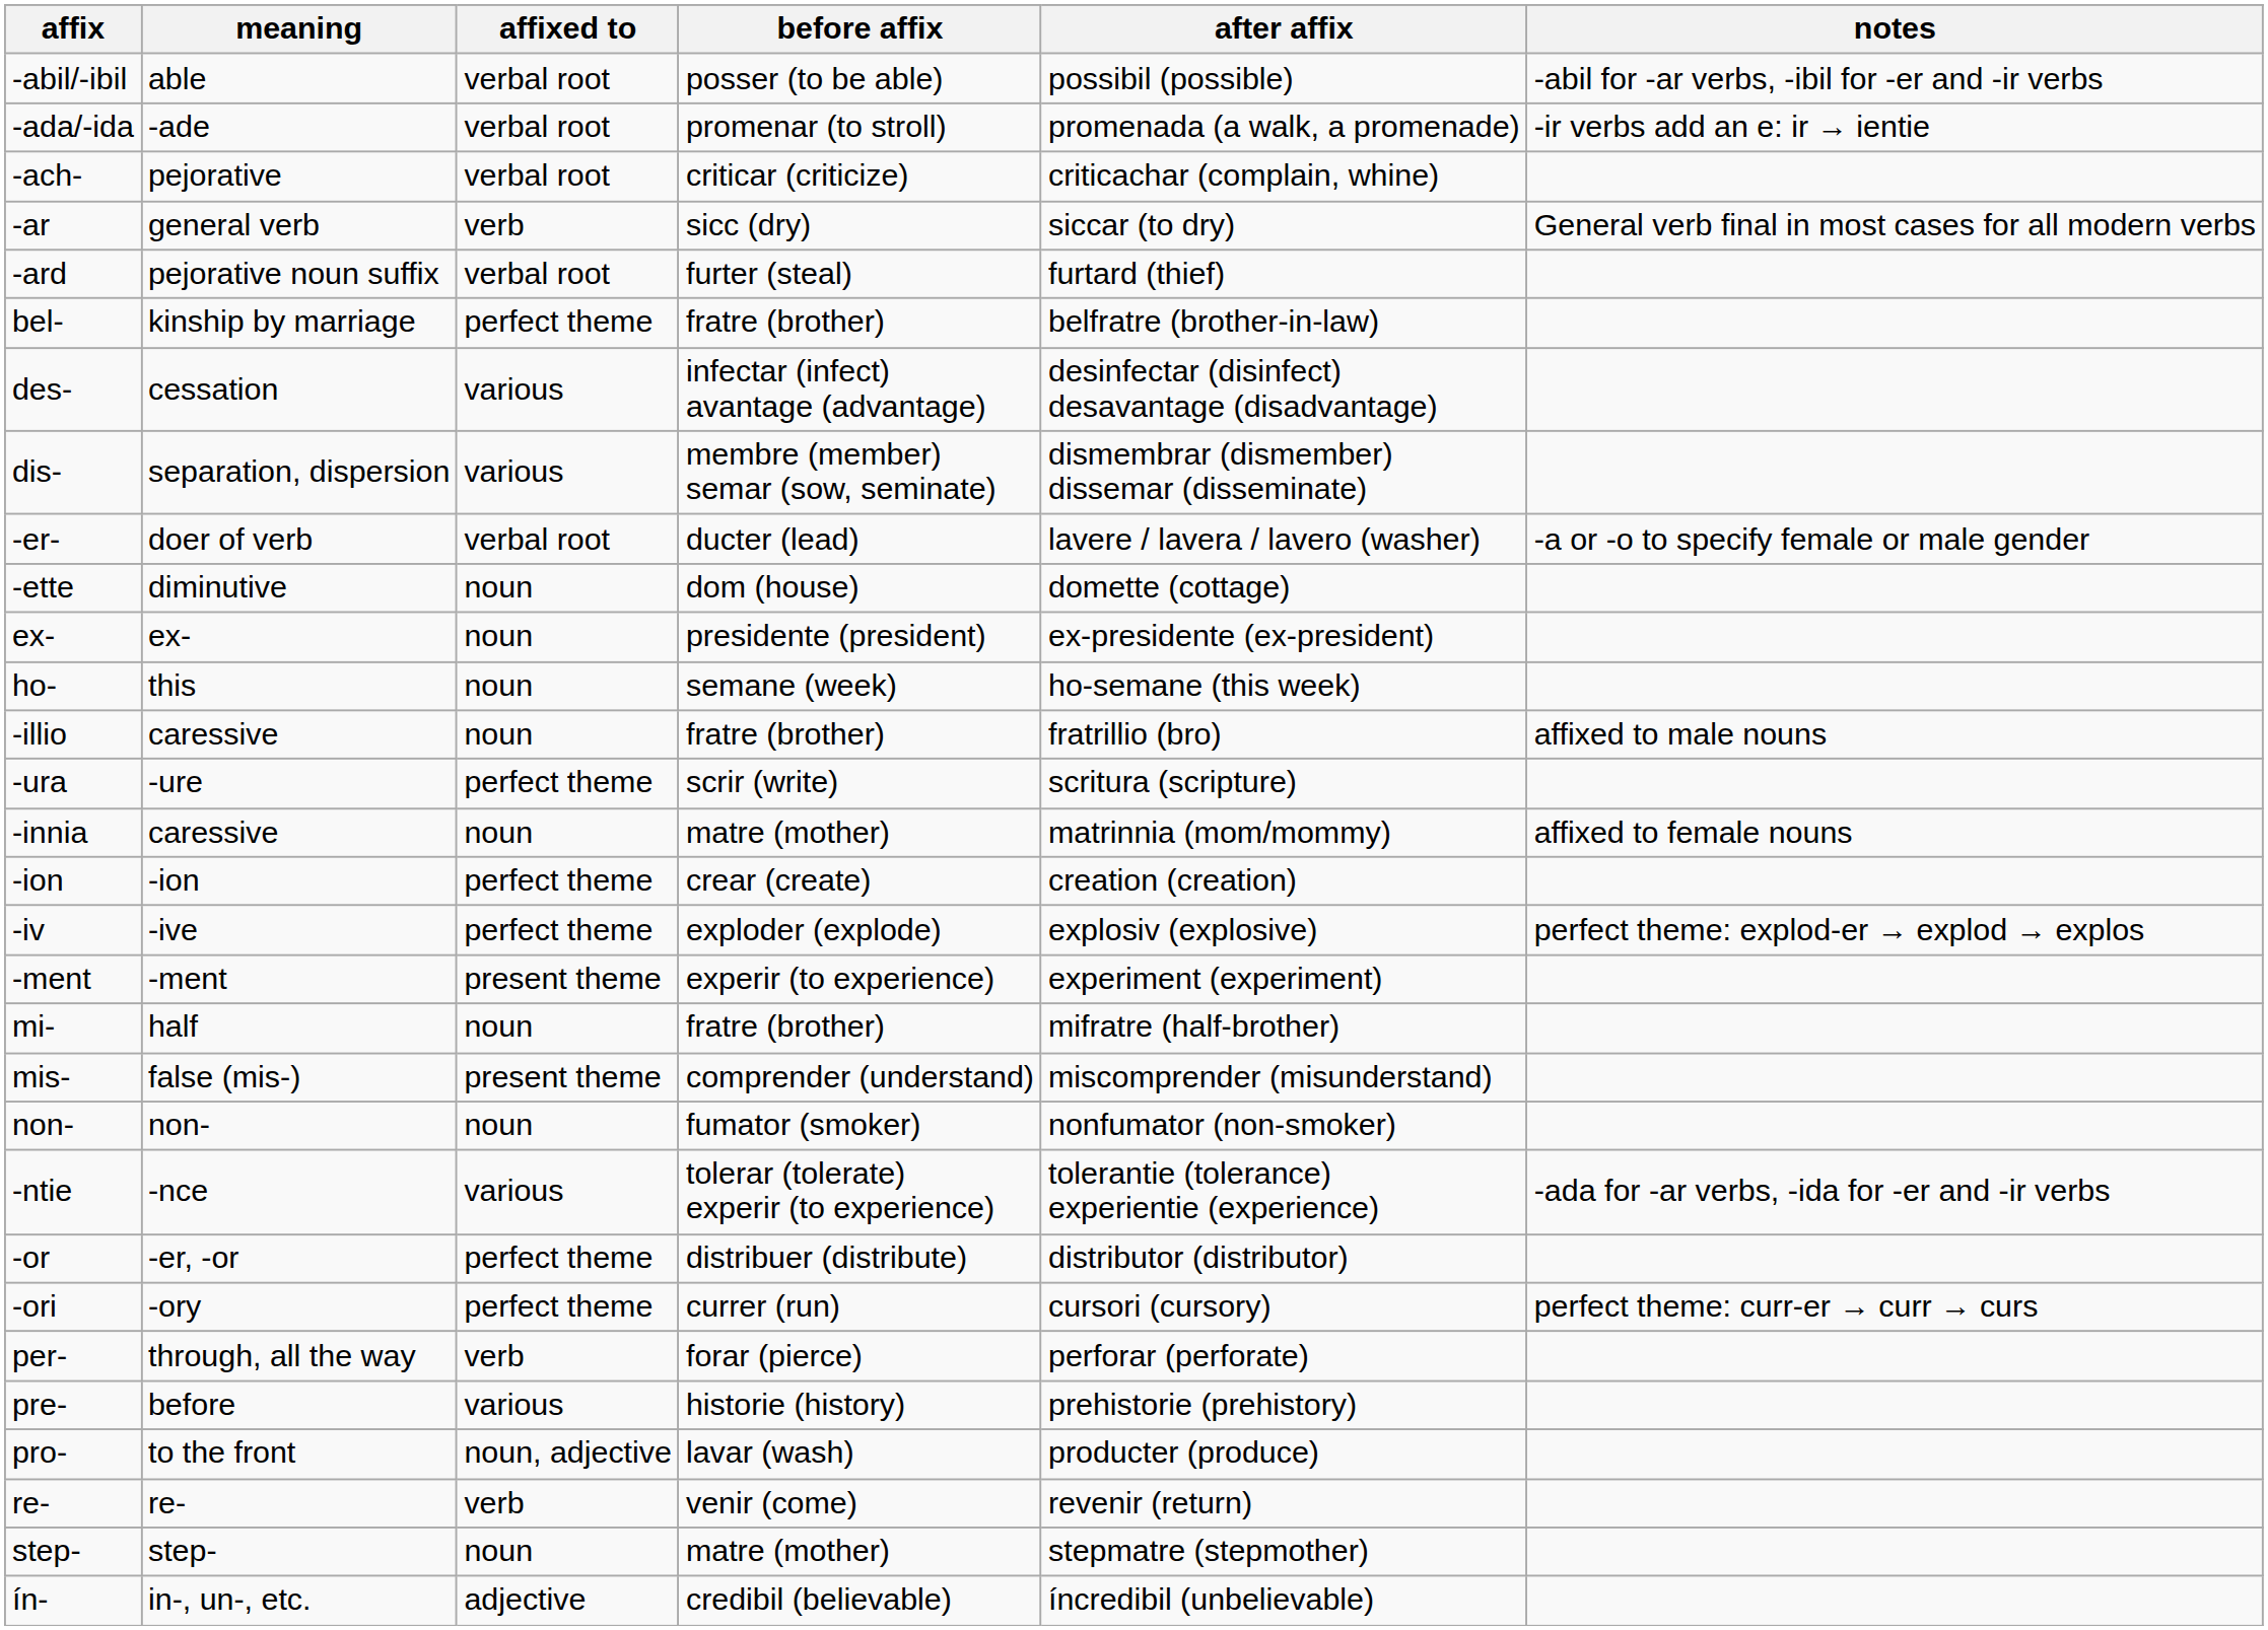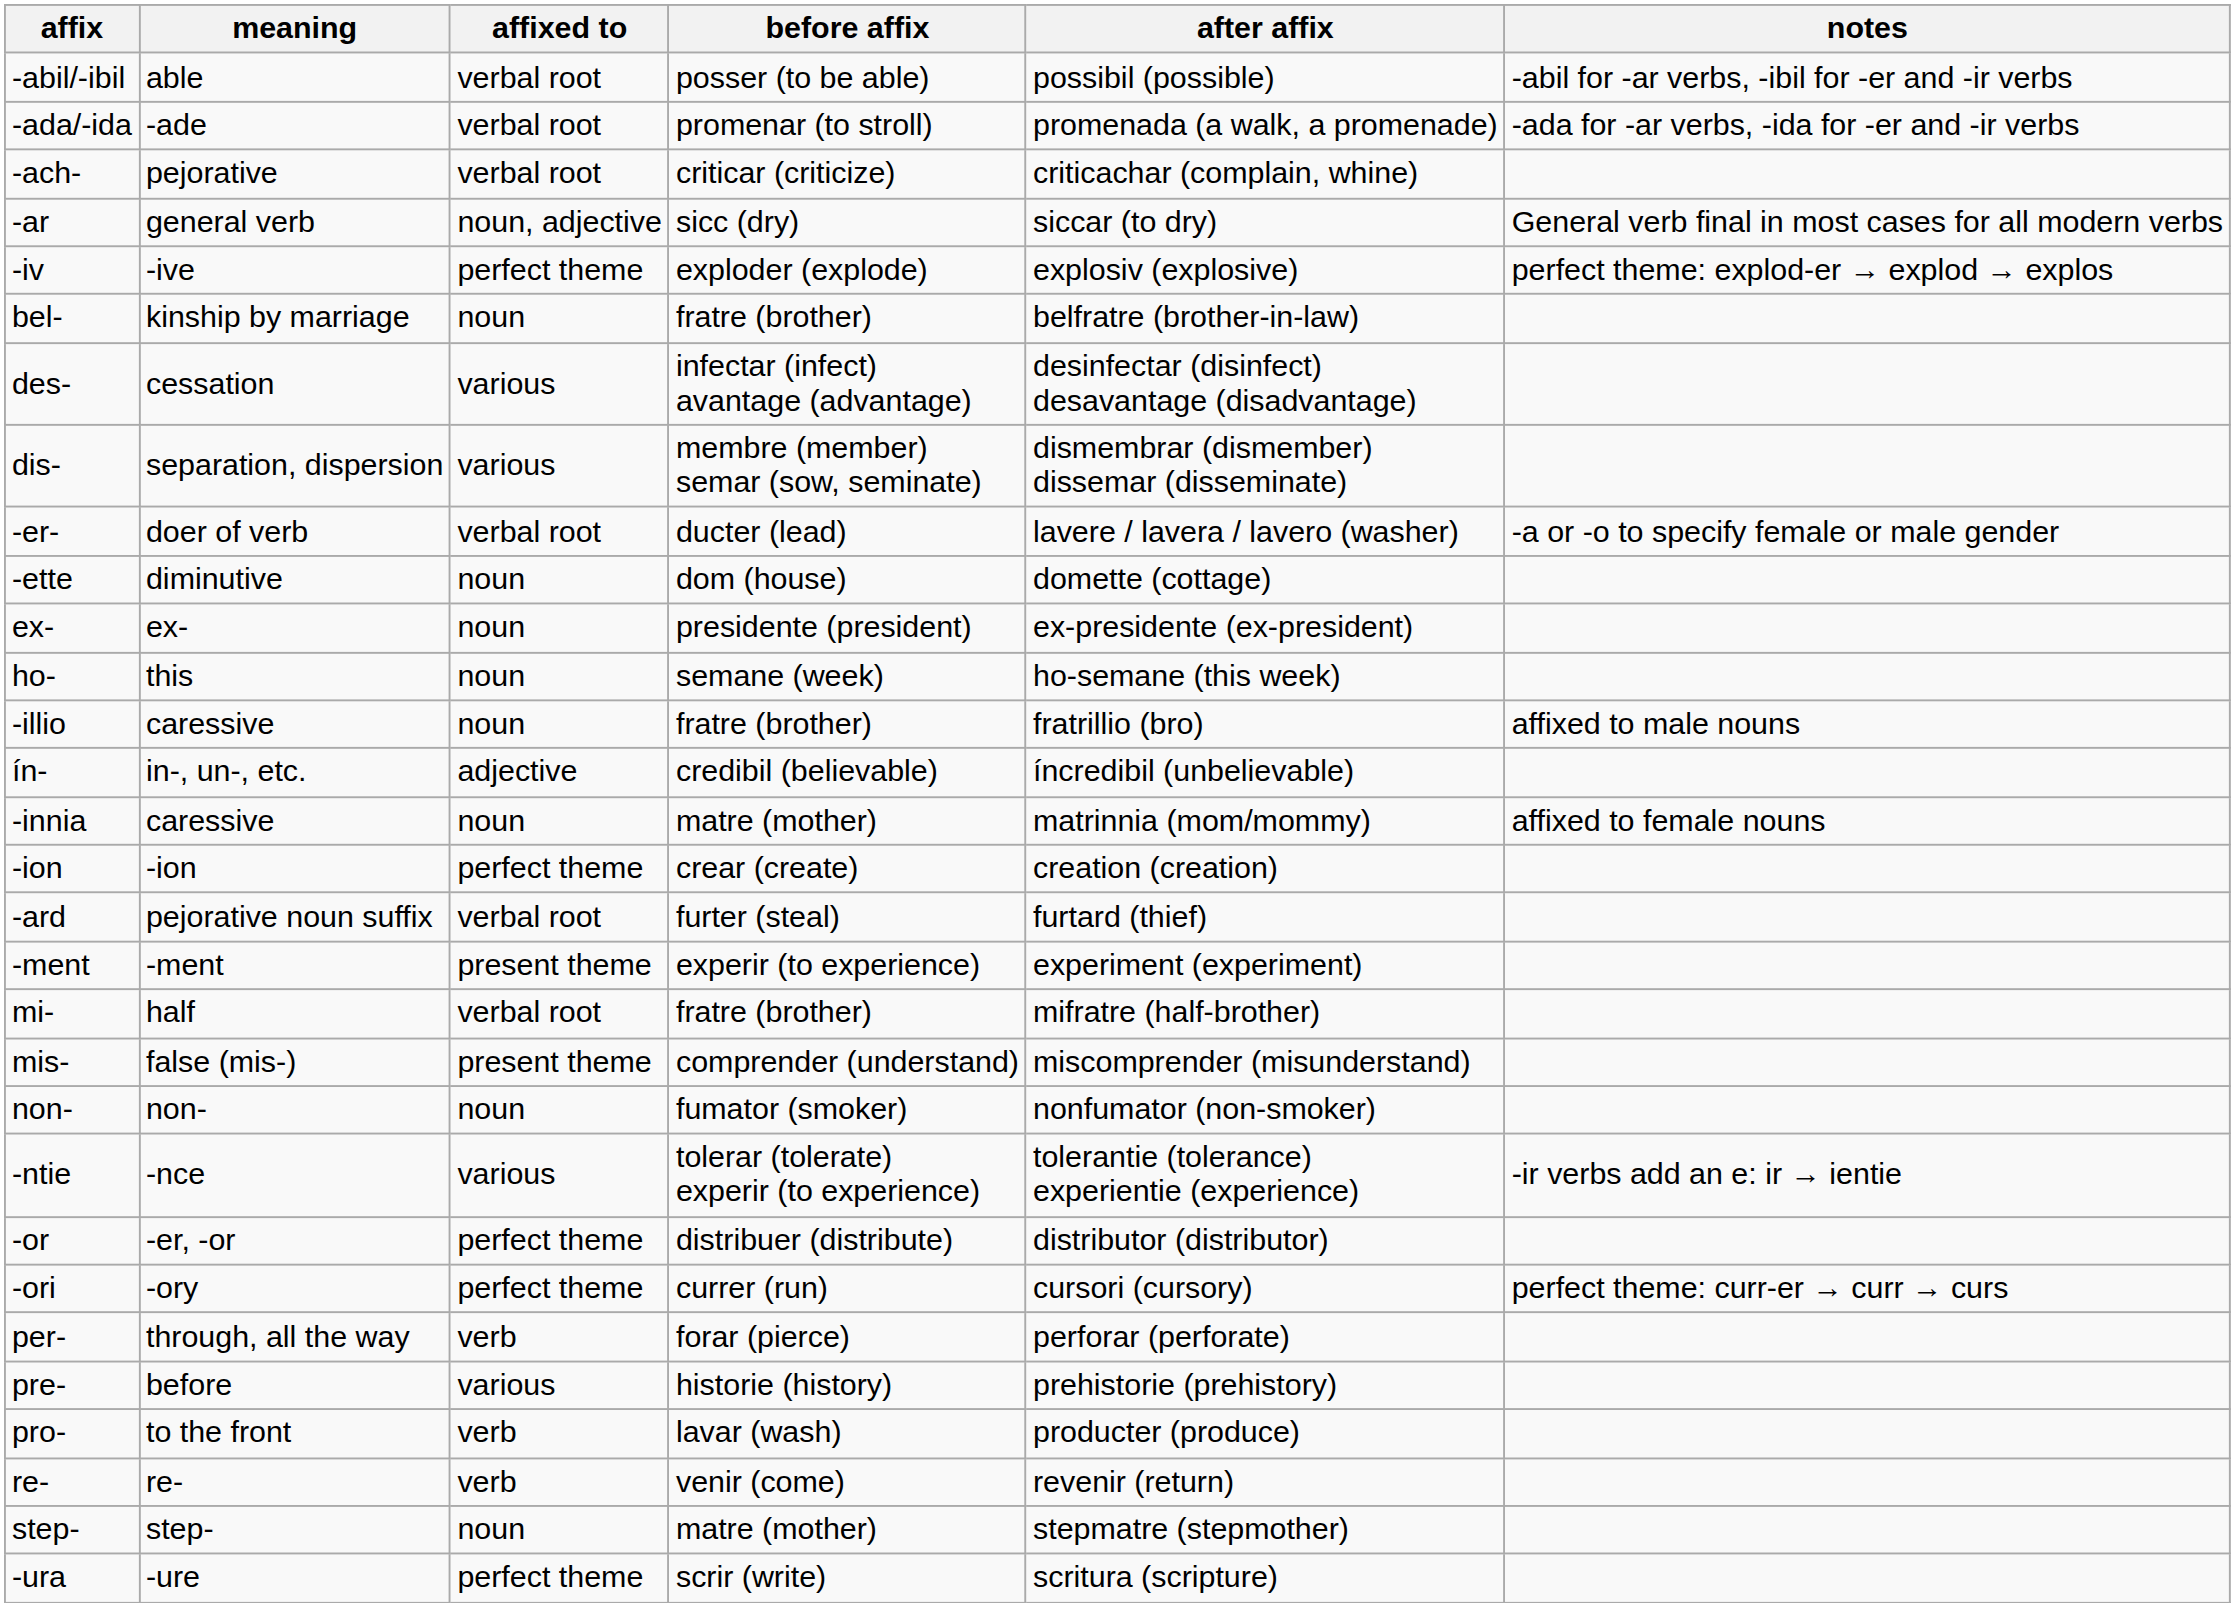 <table class="wikitable">
 <tr>
 <th>affix</th>
 <th>meaning</th>
 <th>affixed to</th>
 <th>before affix</th>
 <th>after affix</th>
 <th>notes</th>
 </tr>
 <tr>
 <td>-abil/-ibil</td>
 <td>able</td>
 <td>verbal root</td>
 <td>posser (to be able)</td>
 <td>possibil (possible)</td>
 <td>-abil for -ar verbs, -ibil for -er and -ir verbs</td>
 </tr>
 <tr>
 <td>-ada/-ida</td>
 <td>-ade</td>
 <td>verbal root</td>
 <td>promenar (to stroll)</td>
 <td>promenada (a walk, a promenade)</td>
-<td>-ir verbs add an e: ir → ientie</td>
+<td>-ada for -ar verbs, -ida for -er and -ir verbs</td>
 </tr>
 <tr>
 <td>-ach-</td>
 <td>pejorative</td>
 <td>verbal root</td>
 <td>criticar (criticize)</td>
 <td>criticachar (complain, whine)</td>
 <td></td>
 </tr>
 <tr>
 <td>-ar</td>
 <td>general verb</td>
-<td>verb</td>
+<td>noun, adjective</td>
 <td>sicc (dry)</td>
 <td>siccar (to dry)</td>
 <td>General verb final in most cases for all modern verbs</td>
 </tr>
 <tr>
-<td>-ard</td>
-<td>pejorative noun suffix</td>
-<td>verbal root</td>
-<td>furter (steal)</td>
-<td>furtard (thief)</td>
-<td></td>
+<td>-iv</td>
+<td>-ive</td>
+<td>perfect theme</td>
+<td>exploder (explode)</td>
+<td>explosiv (explosive)</td>
+<td>perfect theme: explod-er → explod → explos</td>
 </tr>
 <tr>
 <td>bel-</td>
 <td>kinship by marriage</td>
-<td>perfect theme</td>
+<td>noun</td>
 <td>fratre (brother)</td>
 <td>belfratre (brother-in-law)</td>
 <td></td>
 </tr>
 <tr>
 <td>des-</td>
 <td>cessation</td>
 <td>various</td>
 <td>infectar (infect)<br>avantage (advantage)</td>
 <td>desinfectar (disinfect)<br>desavantage (disadvantage)</td>
 <td></td>
 </tr>
 <tr>
 <td>dis-</td>
 <td>separation, dispersion</td>
 <td>various</td>
 <td>membre (member)<br>semar (sow, seminate)</td>
 <td>dismembrar (dismember)<br>dissemar (disseminate)</td>
 <td></td>
 </tr>
 <tr>
 <td>-er-</td>
 <td>doer of verb</td>
 <td>verbal root</td>
 <td>ducter (lead)</td>
 <td>lavere / lavera / lavero (washer)</td>
 <td>-a or -o to specify female or male gender</td>
 </tr>
 <tr>
 <td>-ette</td>
 <td>diminutive</td>
 <td>noun</td>
 <td>dom (house)</td>
 <td>domette (cottage)</td>
 <td></td>
 </tr>
 <tr>
 <td>ex-</td>
 <td>ex-</td>
 <td>noun</td>
 <td>presidente (president)</td>
 <td>ex-presidente (ex-president)</td>
 <td></td>
 </tr>
 <tr>
 <td>ho-</td>
 <td>this</td>
 <td>noun</td>
 <td>semane (week)</td>
 <td>ho-semane (this week)</td>
 <td></td>
 </tr>
 <tr>
 <td>-illio</td>
 <td>caressive</td>
 <td>noun</td>
 <td>fratre (brother)</td>
 <td>fratrillio (bro)</td>
 <td>affixed to male nouns</td>
 </tr>
 <tr>
-<td>-ura</td>
-<td>-ure</td>
-<td>perfect theme</td>
-<td>scrir (write)</td>
-<td>scritura (scripture)</td>
+<td>ín-</td>
+<td>in-, un-, etc.</td>
+<td>adjective</td>
+<td>credibil (believable)</td>
+<td>íncredibil (unbelievable)</td>
 <td></td>
 </tr>
 <tr>
 <td>-innia</td>
 <td>caressive</td>
 <td>noun</td>
 <td>matre (mother)</td>
 <td>matrinnia (mom/mommy)</td>
 <td>affixed to female nouns</td>
 </tr>
 <tr>
 <td>-ion</td>
 <td>-ion</td>
 <td>perfect theme</td>
 <td>crear (create)</td>
 <td>creation (creation)</td>
 <td></td>
 </tr>
 <tr>
-<td>-iv</td>
-<td>-ive</td>
-<td>perfect theme</td>
-<td>exploder (explode)</td>
-<td>explosiv (explosive)</td>
-<td>perfect theme: explod-er → explod → explos</td>
+<td>-ard</td>
+<td>pejorative noun suffix</td>
+<td>verbal root</td>
+<td>furter (steal)</td>
+<td>furtard (thief)</td>
+<td></td>
 </tr>
 <tr>
 <td>-ment</td>
 <td>-ment</td>
 <td>present theme</td>
 <td>experir (to experience)</td>
 <td>experiment (experiment)</td>
 <td></td>
 </tr>
 <tr>
 <td>mi-</td>
 <td>half</td>
-<td>noun</td>
+<td>verbal root</td>
 <td>fratre (brother)</td>
 <td>mifratre (half-brother)</td>
 <td></td>
 </tr>
 <tr>
 <td>mis-</td>
 <td>false (mis-)</td>
 <td>present theme</td>
 <td>comprender (understand)</td>
 <td>miscomprender (misunderstand)</td>
 <td></td>
 </tr>
 <tr>
 <td>non-</td>
 <td>non-</td>
 <td>noun</td>
 <td>fumator (smoker)</td>
 <td>nonfumator (non-smoker)</td>
 <td></td>
 </tr>
 <tr>
 <td>-ntie</td>
 <td>-nce</td>
 <td>various</td>
 <td>tolerar (tolerate)<br>experir (to experience)</td>
 <td>tolerantie (tolerance)<br>experientie (experience)</td>
-<td>-ada for -ar verbs, -ida for -er and -ir verbs</td>
+<td>-ir verbs add an e: ir → ientie</td>
 </tr>
 <tr>
 <td>-or</td>
 <td>-er, -or</td>
 <td>perfect theme</td>
 <td>distribuer (distribute)</td>
 <td>distributor (distributor)</td>
 <td></td>
 </tr>
 <tr>
 <td>-ori</td>
 <td>-ory</td>
 <td>perfect theme</td>
 <td>currer (run)</td>
 <td>cursori (cursory)</td>
 <td>perfect theme: curr-er → curr → curs</td>
 </tr>
 <tr>
 <td>per-</td>
 <td>through, all the way</td>
 <td>verb</td>
 <td>forar (pierce)</td>
 <td>perforar (perforate)</td>
 <td></td>
 </tr>
 <tr>
 <td>pre-</td>
 <td>before</td>
 <td>various</td>
 <td>historie (history)</td>
 <td>prehistorie (prehistory)</td>
 <td></td>
 </tr>
 <tr>
 <td>pro-</td>
 <td>to the front</td>
-<td>noun, adjective</td>
+<td>verb</td>
 <td>lavar (wash)</td>
 <td>producter (produce)</td>
 <td></td>
 </tr>
 <tr>
 <td>re-</td>
 <td>re-</td>
 <td>verb</td>
 <td>venir (come)</td>
 <td>revenir (return)</td>
 <td></td>
 </tr>
 <tr>
 <td>step-</td>
 <td>step-</td>
 <td>noun</td>
 <td>matre (mother)</td>
 <td>stepmatre (stepmother)</td>
 <td></td>
 </tr>
 <tr>
-<td>ín-</td>
-<td>in-, un-, etc.</td>
-<td>adjective</td>
-<td>credibil (believable)</td>
-<td>íncredibil (unbelievable)</td>
+<td>-ura</td>
+<td>-ure</td>
+<td>perfect theme</td>
+<td>scrir (write)</td>
+<td>scritura (scripture)</td>
 <td></td>
 </tr>
 </table>
